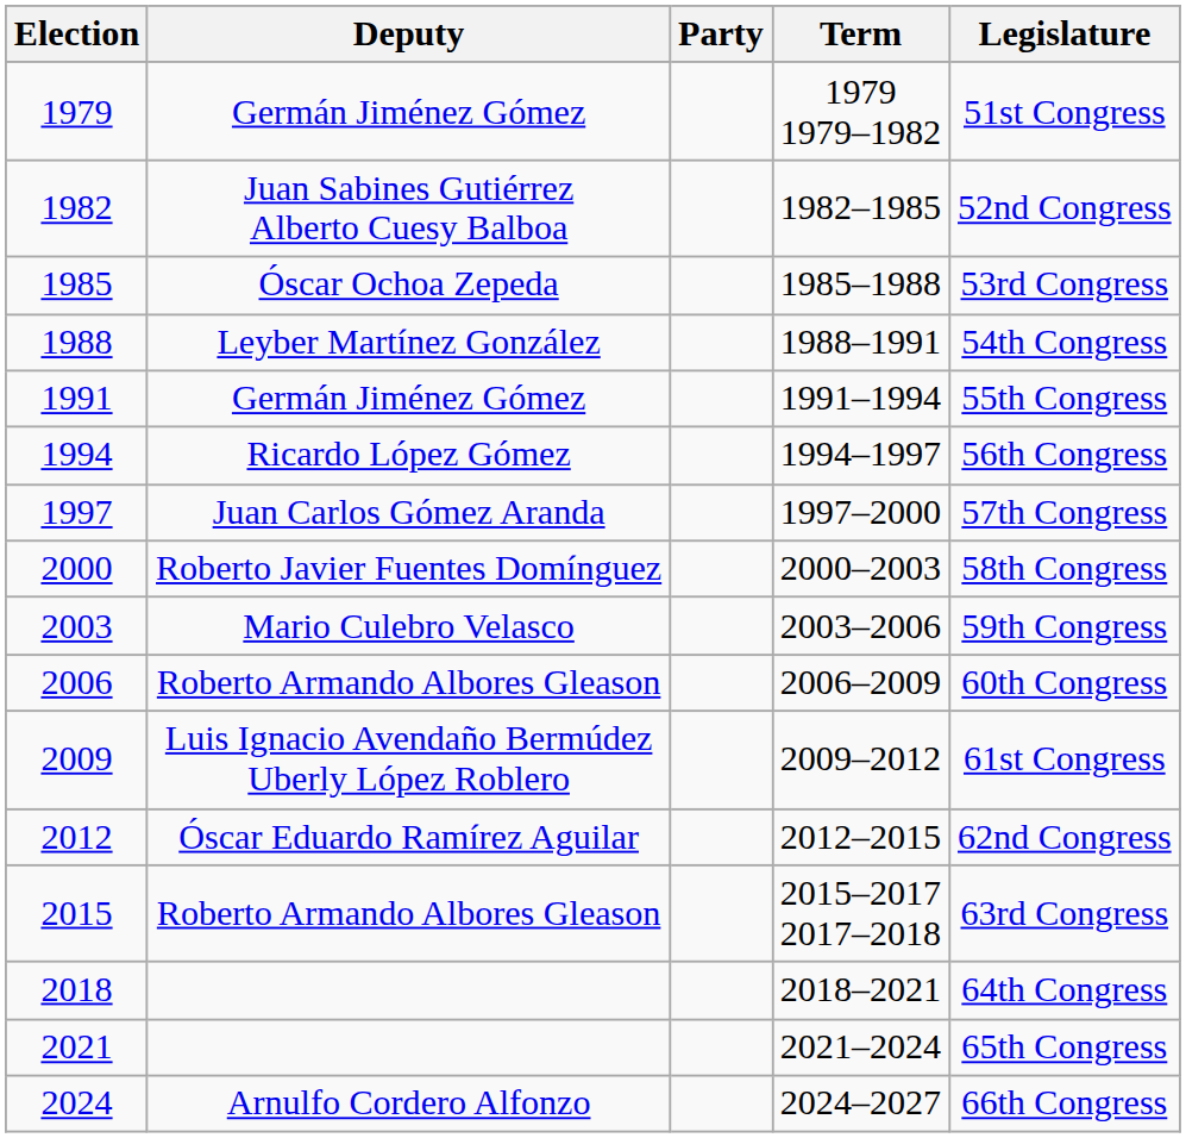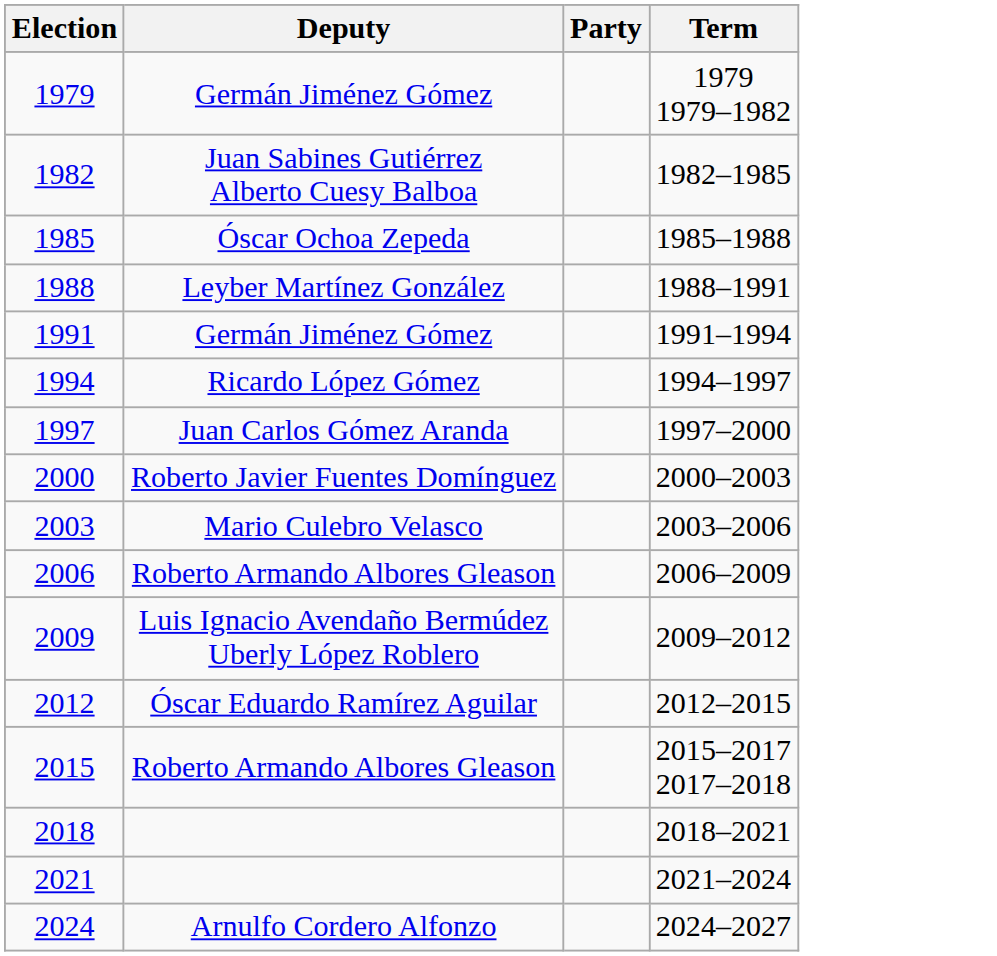 <table class="wikitable sortable" style="text-align: center">
 <tr>
 <th>Election</th>
 <th class="unsortable">Deputy</th>
 <th class="unsortable">Party</th>
 <th class="unsortable">Term</th>
-<th class="unsortable">Legislature</th>
 </tr>
 <tr>
 <td><a href='#'>1979</a></td>
 <td><a href='#'>Germán Jiménez Gómez</a></td>
 <td></td>
 <td>1979<br>1979–1982</td>
-<td><a href='#'>51st Congress</a></td>
 </tr>
 <tr>
 <td><a href='#'>1982</a></td>
 <td><a href='#'>Juan Sabines Gutiérrez</a><br><a href='#'>Alberto Cuesy Balboa</a></td>
 <td></td>
 <td>1982–1985</td>
-<td><a href='#'>52nd Congress</a></td>
 </tr>
 <tr>
 <td><a href='#'>1985</a></td>
 <td><a href='#'>Óscar Ochoa Zepeda</a></td>
 <td></td>
 <td>1985–1988</td>
-<td><a href='#'>53rd Congress</a></td>
 </tr>
 <tr>
 <td><a href='#'>1988</a></td>
 <td><a href='#'>Leyber Martínez González</a></td>
 <td></td>
 <td>1988–1991</td>
-<td><a href='#'>54th Congress</a></td>
 </tr>
 <tr>
 <td><a href='#'>1991</a></td>
 <td><a href='#'>Germán Jiménez Gómez</a></td>
 <td></td>
 <td>1991–1994</td>
-<td><a href='#'>55th Congress</a></td>
 </tr>
 <tr>
 <td><a href='#'>1994</a></td>
 <td><a href='#'>Ricardo López Gómez</a></td>
 <td></td>
 <td>1994–1997</td>
-<td><a href='#'>56th Congress</a></td>
 </tr>
 <tr>
 <td><a href='#'>1997</a></td>
 <td><a href='#'>Juan Carlos Gómez Aranda</a></td>
 <td></td>
 <td>1997–2000</td>
-<td><a href='#'>57th Congress</a></td>
 </tr>
 <tr>
 <td><a href='#'>2000</a></td>
 <td><a href='#'>Roberto Javier Fuentes Domínguez</a></td>
 <td></td>
 <td>2000–2003</td>
-<td><a href='#'>58th Congress</a></td>
 </tr>
 <tr>
 <td><a href='#'>2003</a></td>
 <td><a href='#'>Mario Culebro Velasco</a></td>
 <td></td>
 <td>2003–2006</td>
-<td><a href='#'>59th Congress</a></td>
 </tr>
 <tr>
 <td><a href='#'>2006</a></td>
 <td><a href='#'>Roberto Armando Albores Gleason</a></td>
 <td></td>
 <td>2006–2009</td>
-<td><a href='#'>60th Congress</a></td>
 </tr>
 <tr>
 <td><a href='#'>2009</a></td>
 <td><a href='#'>Luis Ignacio Avendaño Bermúdez</a><br><a href='#'>Uberly López Roblero</a></td>
 <td></td>
 <td>2009–2012</td>
-<td><a href='#'>61st Congress</a></td>
 </tr>
 <tr>
 <td><a href='#'>2012</a></td>
 <td><a href='#'>Óscar Eduardo Ramírez Aguilar</a></td>
 <td></td>
 <td>2012–2015</td>
-<td><a href='#'>62nd Congress</a></td>
 </tr>
 <tr>
 <td><a href='#'>2015</a></td>
 <td><a href='#'>Roberto Armando Albores Gleason</a></td>
 <td></td>
 <td>2015–2017<br>2017–2018</td>
-<td><a href='#'>63rd Congress</a></td>
 </tr>
 <tr>
 <td><a href='#'>2018</a></td>
 <td></td>
 <td></td>
 <td>2018–2021</td>
-<td><a href='#'>64th Congress</a></td>
 </tr>
 <tr>
 <td><a href='#'>2021</a></td>
 <td></td>
 <td></td>
 <td>2021–2024</td>
-<td><a href='#'>65th Congress</a></td>
 </tr>
 <tr>
 <td><a href='#'>2024</a></td>
 <td><a href='#'>Arnulfo Cordero Alfonzo</a></td>
 <td></td>
 <td>2024–2027</td>
-<td><a href='#'>66th Congress</a></td>
 </tr>
 </table>
